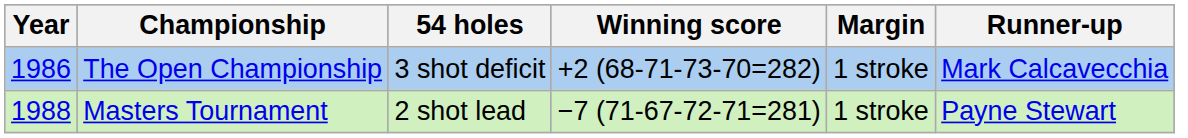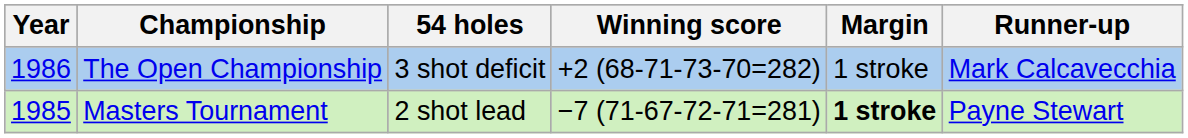 <table class="wikitable">
 <tr>
 <th>Year</th>
 <th>Championship</th>
 <th>54 holes</th>
 <th>Winning score</th>
 <th>Margin</th>
 <th>Runner-up</th>
 </tr>
 <tr style="background:#abcdef;">
 <td><a href='#'>1986</a></td>
 <td><a href='#'>The Open Championship</a></td>
 <td>3 shot deficit</td>
 <td>+2 (68-71-73-70=282)</td>
 <td>1 stroke</td>
 <td> <a href='#'>Mark Calcavecchia</a></td>
 </tr>
 <tr style="background:#d0f0c0;">
-<td><a href='#'>1988</a></td>
+<td><a href='#'>1985</a></td>
 <td><a href='#'>Masters Tournament</a></td>
 <td>2 shot lead</td>
 <td>−7 (71-67-72-71=281)</td>
-<td>1 stroke</td>
+<td><strong>1 stroke</strong></td>
 <td> <a href='#'>Payne Stewart</a></td>
 </tr>
 </table>
